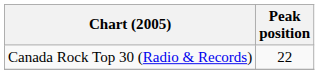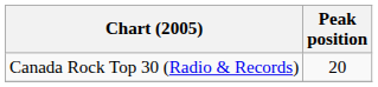 <table class="wikitable">
 <tr>
 <th>Chart (2005)</th>
 <th>Peak<br>position</th>
 </tr>
 <tr>
 <td>Canada Rock Top 30 (<a href='#'>Radio & Records</a>)</td>
-<td align="center">22</td>
+<td align="center">20</td>
 </tr>
 <tr>
 </tr>
 <tr>
 </tr>
 <tr>
 </tr>
 </table>
